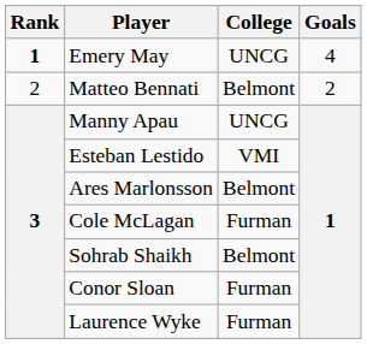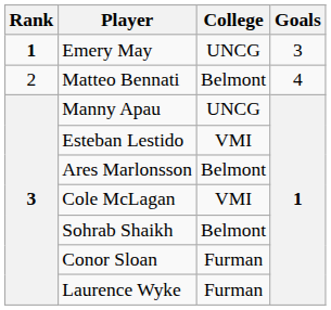 <table class="wikitable" style="text-align:center">
 <tr>
 <th>Rank</th>
 <th>Player</th>
 <th>College</th>
 <th>Goals</th>
 </tr>
 <tr>
 <td><strong>1</strong></td>
 <td align="left"> Emery May</td>
 <td>UNCG</td>
-<td>4</td>
+<td>3</td>
 </tr>
 <tr>
 <td>2</td>
 <td align="left"> Matteo Bennati</td>
 <td>Belmont</td>
-<td>2</td>
+<td>4</td>
 </tr>
 <tr>
 <th rowspan="7">3</th>
 <td align="left"> Manny Apau</td>
 <td>UNCG</td>
 <th rowspan="7">1</th>
 </tr>
 <tr>
 <td align="left"> Esteban Lestido</td>
 <td>VMI</td>
 </tr>
 <tr>
 <td align="left"> Ares Marlonsson</td>
 <td>Belmont</td>
 </tr>
 <tr>
 <td align="left"> Cole McLagan</td>
-<td>Furman</td>
+<td>VMI</td>
 </tr>
 <tr>
 <td align="left"> Sohrab Shaikh</td>
 <td>Belmont</td>
 </tr>
 <tr>
 <td align="left"> Conor Sloan</td>
 <td>Furman</td>
 </tr>
 <tr>
 <td align="left"> Laurence Wyke</td>
 <td>Furman</td>
 </tr>
 </table>
